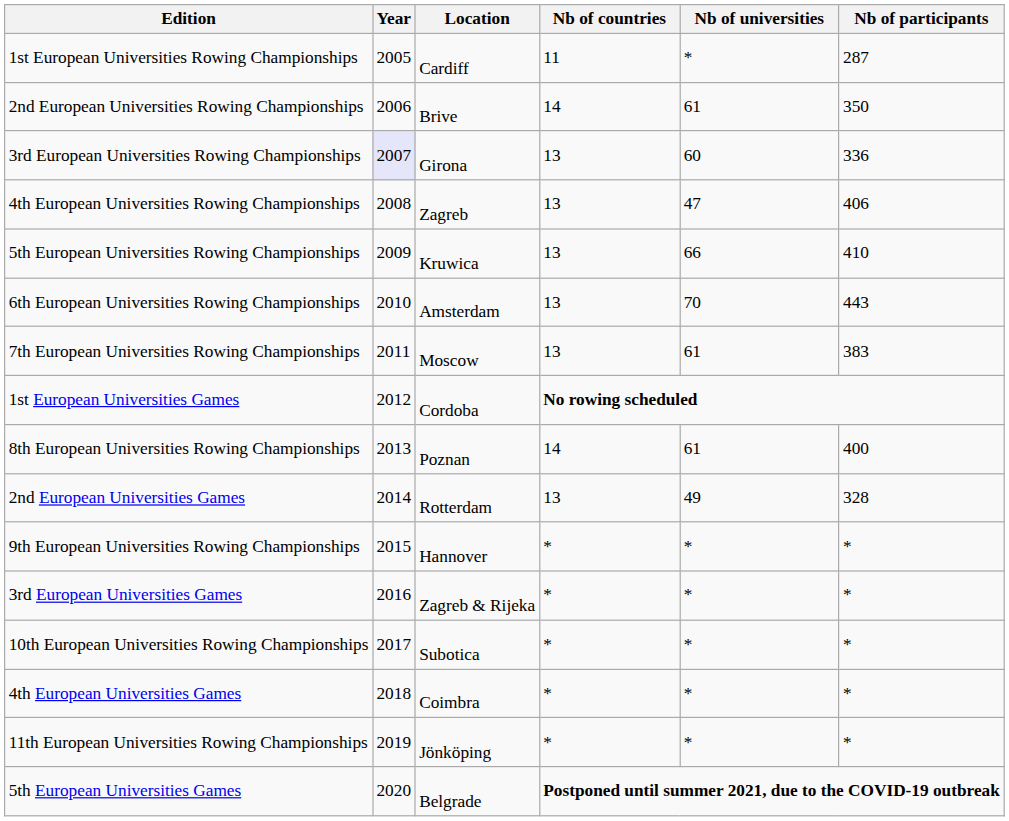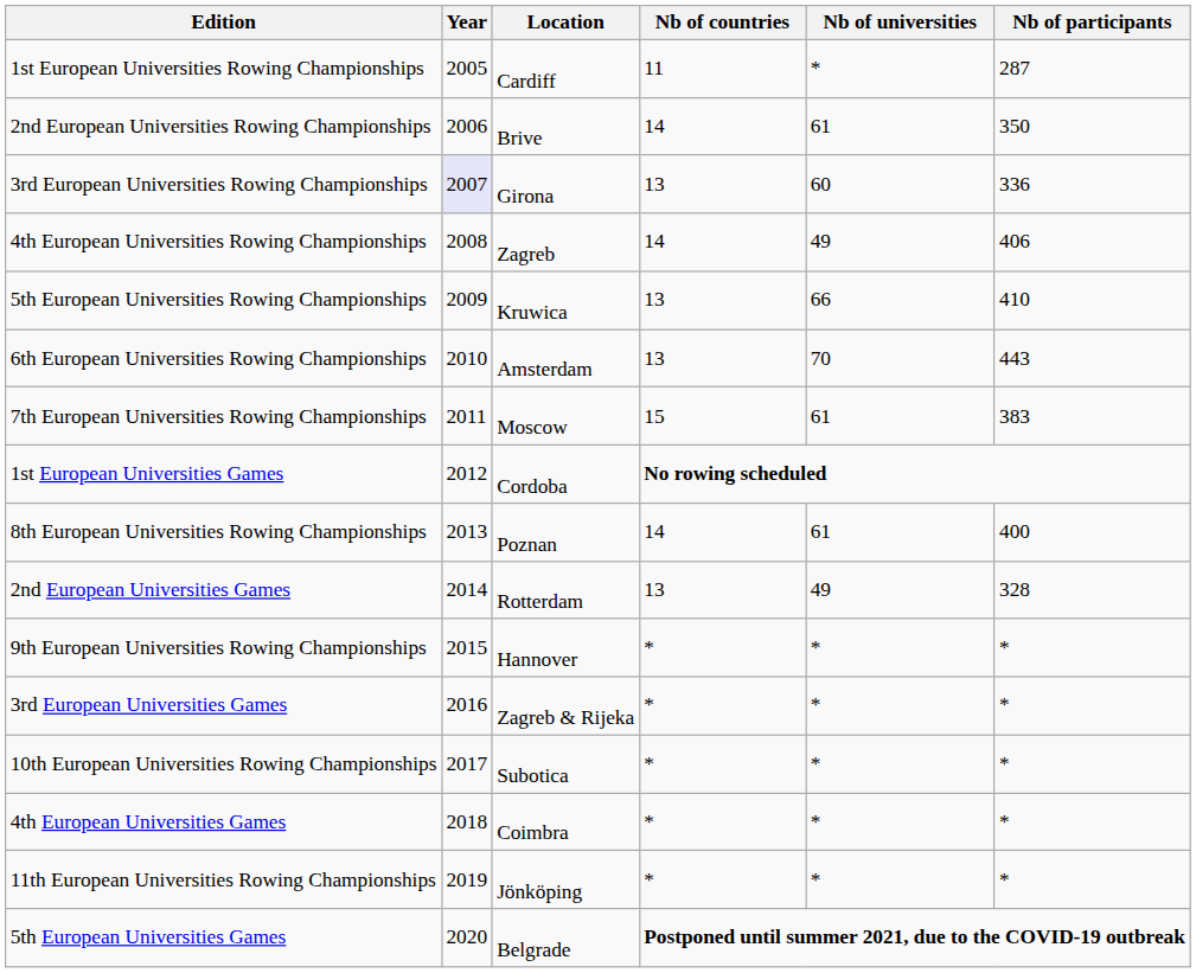 <table class=wikitable style="font-size:90%;">
 <tr>
 <th>Edition</th>
 <th>Year</th>
 <th>Location</th>
 <th>Nb of countries</th>
 <th>Nb of universities</th>
 <th>Nb of participants</th>
 </tr>
 <tr>
 <td>1st European Universities Rowing Championships</td>
 <td>2005</td>
 <td><br> Cardiff</td>
 <td>11</td>
 <td>*</td>
 <td>287</td>
 </tr>
 <tr>
 <td>2nd European Universities Rowing Championships</td>
 <td>2006</td>
 <td><br> Brive</td>
 <td>14</td>
 <td>61</td>
 <td>350</td>
 </tr>
 <tr>
 <td>3rd European Universities Rowing Championships</td>
 <td style="background: lavender;">2007</td>
 <td> <br> Girona</td>
 <td>13</td>
 <td>60</td>
 <td>336</td>
 </tr>
 <tr>
 <td>4th European Universities Rowing Championships</td>
 <td>2008</td>
 <td><br> Zagreb</td>
-<td>13</td>
-<td>47</td>
+<td>14</td>
+<td>49</td>
 <td>406</td>
 </tr>
 <tr>
 <td>5th European Universities Rowing Championships</td>
 <td>2009</td>
 <td><br> Kruwica</td>
 <td>13</td>
 <td>66</td>
 <td>410</td>
 </tr>
 <tr>
 <td>6th European Universities Rowing Championships</td>
 <td>2010</td>
 <td> <br>Amsterdam</td>
 <td>13</td>
 <td>70</td>
 <td>443</td>
 </tr>
 <tr>
 <td>7th European Universities Rowing Championships</td>
 <td>2011</td>
 <td> <br>Moscow</td>
-<td>13</td>
+<td>15</td>
 <td>61</td>
 <td>383</td>
 </tr>
 <tr>
 <td>1st <a href='#'>European Universities Games</a></td>
 <td>2012</td>
 <td> <br> Cordoba</td>
 <td colspan=3><strong>No rowing scheduled</strong></td>
 </tr>
 <tr>
 <td>8th European Universities Rowing Championships</td>
 <td>2013</td>
 <td> <br>Poznan</td>
 <td>14</td>
 <td>61</td>
 <td>400</td>
 </tr>
 <tr>
 <td>2nd <a href='#'>European Universities Games</a></td>
 <td>2014</td>
 <td> <br>Rotterdam</td>
 <td>13</td>
 <td>49</td>
 <td>328</td>
 </tr>
 <tr>
 <td>9th European Universities Rowing Championships</td>
 <td>2015</td>
 <td> <br>Hannover</td>
 <td>*</td>
 <td>*</td>
 <td>*</td>
 </tr>
 <tr>
 <td>3rd <a href='#'>European Universities Games</a></td>
 <td>2016</td>
 <td> <br>Zagreb & Rijeka</td>
 <td>*</td>
 <td>*</td>
 <td>*</td>
 </tr>
 <tr>
 <td>10th European Universities Rowing Championships</td>
 <td>2017</td>
 <td> <br>Subotica</td>
 <td>*</td>
 <td>*</td>
 <td>*</td>
 </tr>
 <tr>
 <td>4th <a href='#'>European Universities Games</a></td>
 <td>2018</td>
 <td> <br>Coimbra</td>
 <td>*</td>
 <td>*</td>
 <td>*</td>
 </tr>
 <tr>
 <td>11th European Universities Rowing Championships</td>
 <td>2019</td>
 <td> <br>Jönköping</td>
 <td>*</td>
 <td>*</td>
 <td>*</td>
 </tr>
 <tr>
 <td>5th <a href='#'>European Universities Games</a></td>
 <td>2020</td>
 <td> <br>Belgrade</td>
 <td colspan=3><strong>Postponed until summer 2021, due to the COVID-19 outbreak</strong></td>
 </tr>
 </table>
